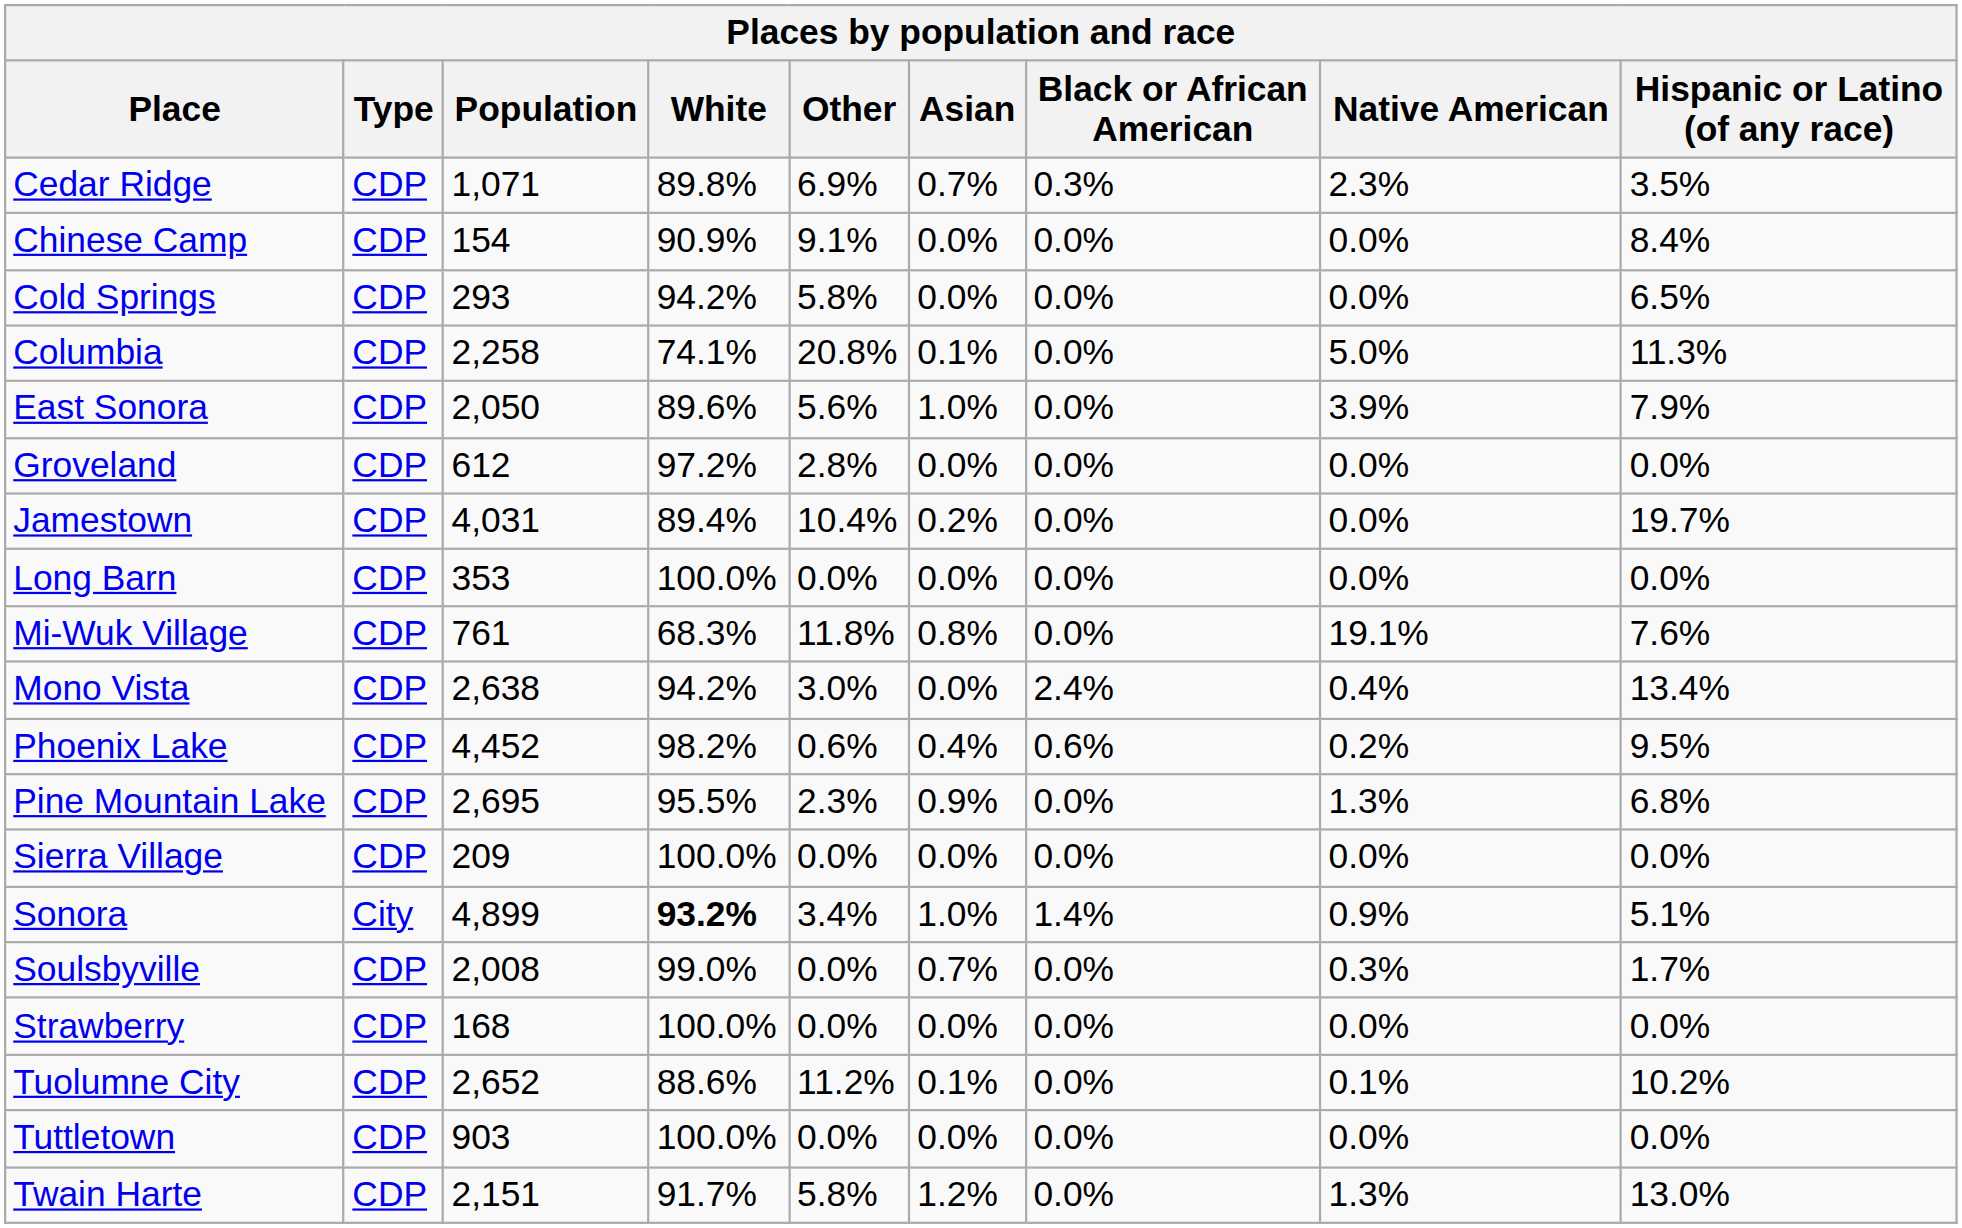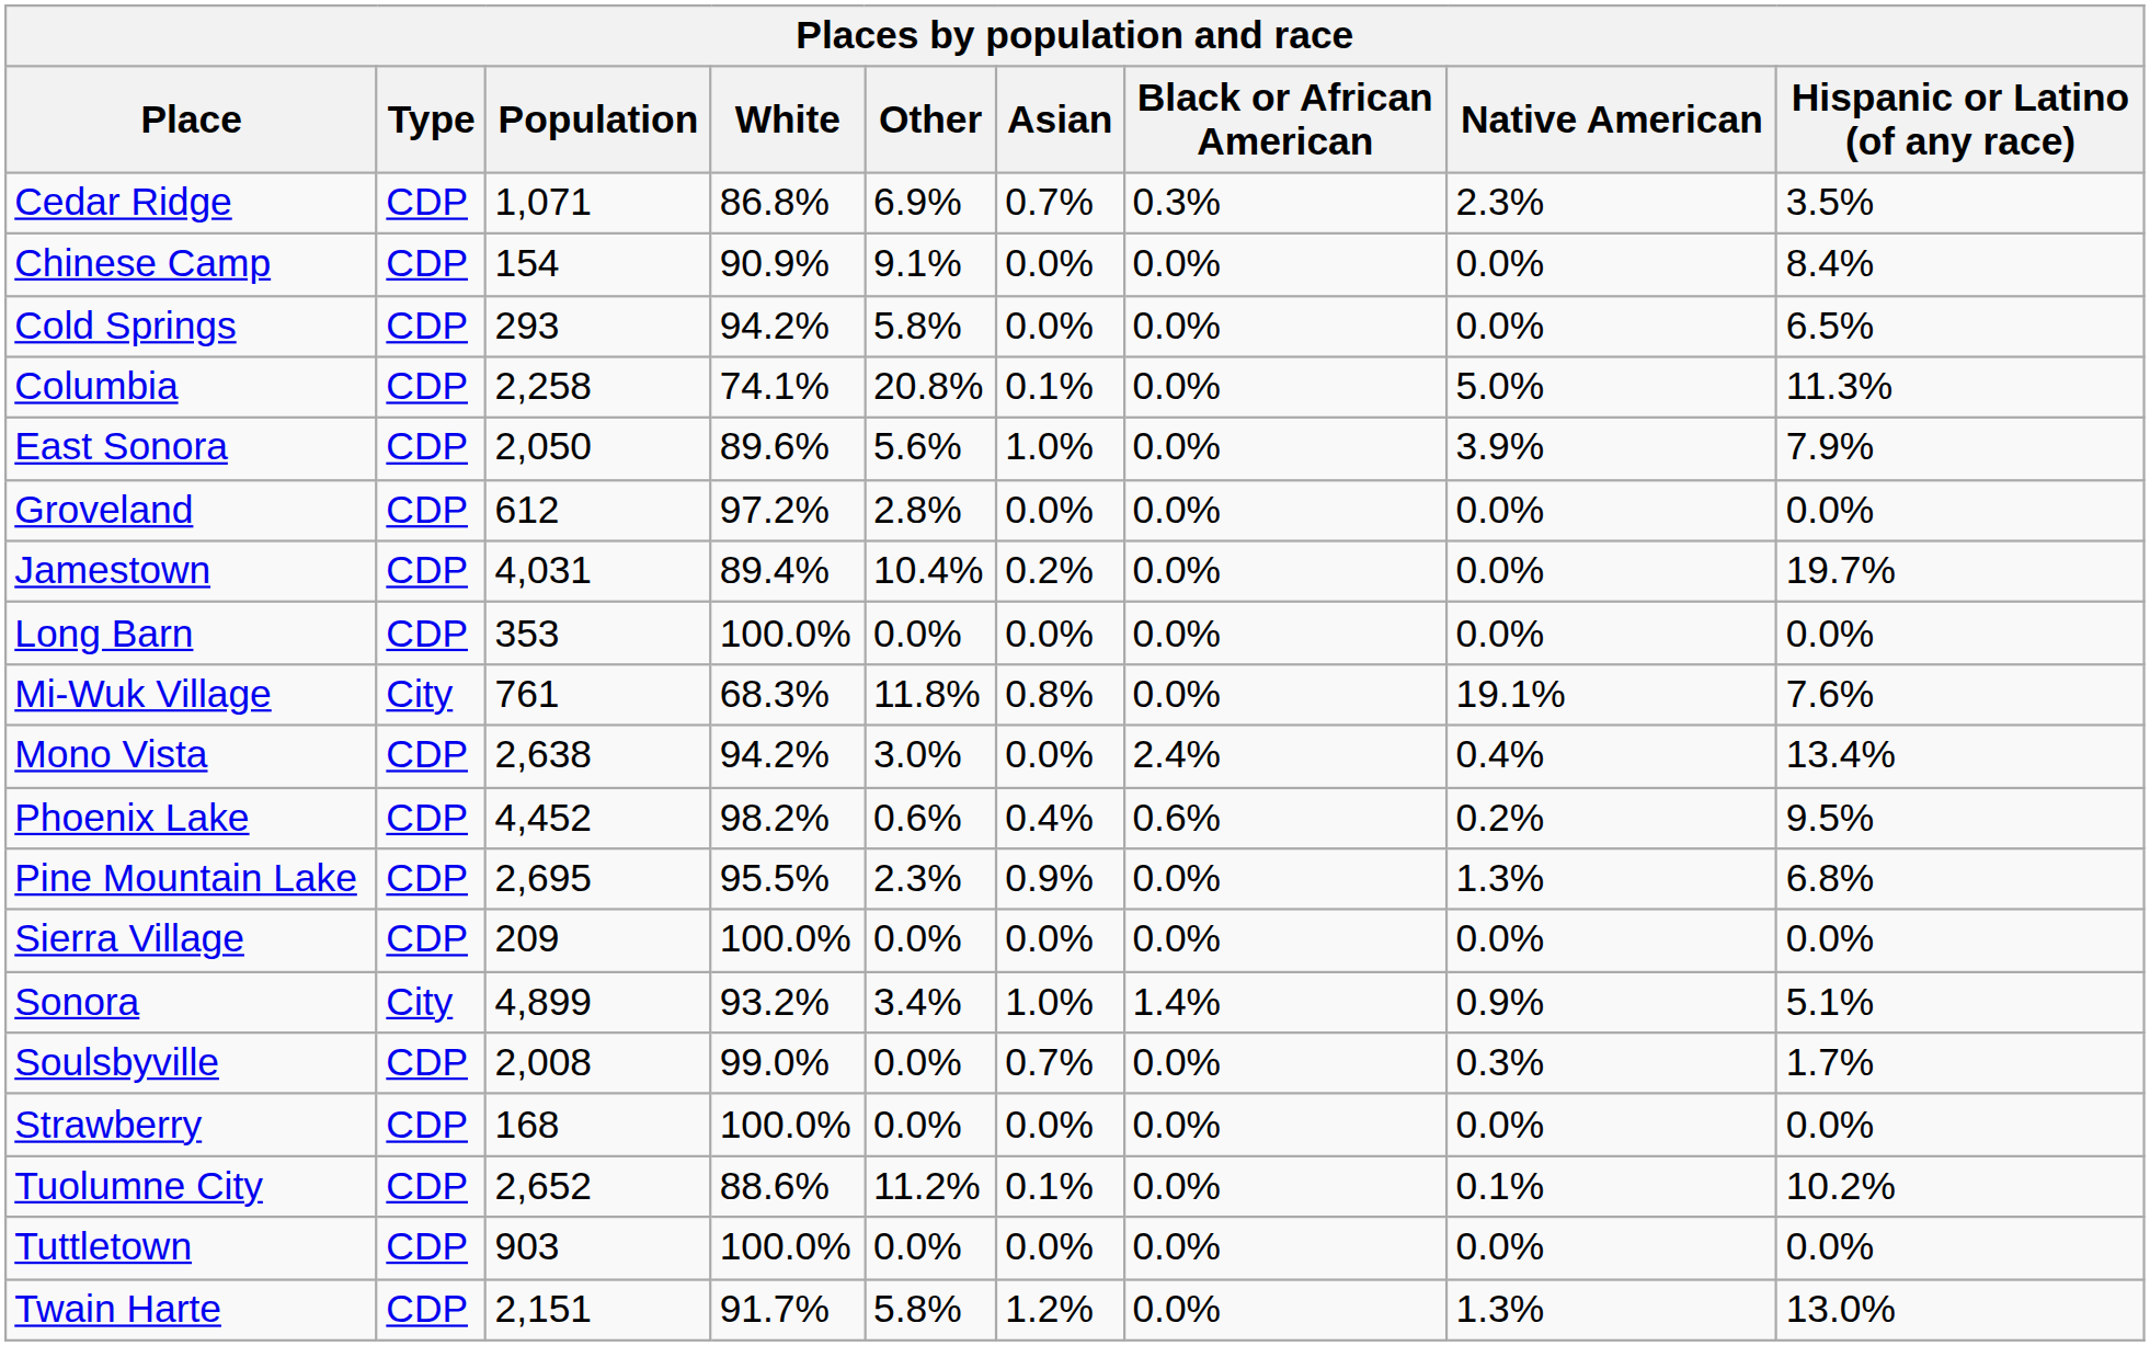 <table class="wikitable collapsible collapsed sortable" style="width: 100%;">
 <tr>
 <th colspan=9>Places by population and race</th>
 </tr>
 <tr>
 <th>Place</th>
 <th>Type</th>
 <th data-sort-type="number">Population</th>
 <th data-sort-type="number">White</th>
 <th data-sort-type="number">Other<br></th>
 <th data-sort-type="number">Asian</th>
 <th data-sort-type="number">Black or African<br>American</th>
 <th data-sort-type="number">Native American<br></th>
 <th data-sort-type="number">Hispanic or Latino<br>(of any race)</th>
 </tr>
 <tr>
 <td><a href='#'>Cedar Ridge</a></td>
 <td><a href='#'>CDP</a></td>
 <td>1,071</td>
-<td>89.8%</td>
+<td>86.8%</td>
 <td>6.9%</td>
 <td>0.7%</td>
 <td>0.3%</td>
 <td>2.3%</td>
 <td>3.5%</td>
 </tr>
 <tr>
 <td><a href='#'>Chinese Camp</a></td>
 <td><a href='#'>CDP</a></td>
 <td>154</td>
 <td>90.9%</td>
 <td>9.1%</td>
 <td>0.0%</td>
 <td>0.0%</td>
 <td>0.0%</td>
 <td>8.4%</td>
 </tr>
 <tr>
 <td><a href='#'>Cold Springs</a></td>
 <td><a href='#'>CDP</a></td>
 <td>293</td>
 <td>94.2%</td>
 <td>5.8%</td>
 <td>0.0%</td>
 <td>0.0%</td>
 <td>0.0%</td>
 <td>6.5%</td>
 </tr>
 <tr>
 <td><a href='#'>Columbia</a></td>
 <td><a href='#'>CDP</a></td>
 <td>2,258</td>
 <td>74.1%</td>
 <td>20.8%</td>
 <td>0.1%</td>
 <td>0.0%</td>
 <td>5.0%</td>
 <td>11.3%</td>
 </tr>
 <tr>
 <td><a href='#'>East Sonora</a></td>
 <td><a href='#'>CDP</a></td>
 <td>2,050</td>
 <td>89.6%</td>
 <td>5.6%</td>
 <td>1.0%</td>
 <td>0.0%</td>
 <td>3.9%</td>
 <td>7.9%</td>
 </tr>
 <tr>
 <td><a href='#'>Groveland</a></td>
 <td><a href='#'>CDP</a></td>
 <td>612</td>
 <td>97.2%</td>
 <td>2.8%</td>
 <td>0.0%</td>
 <td>0.0%</td>
 <td>0.0%</td>
 <td>0.0%</td>
 </tr>
 <tr>
 <td><a href='#'>Jamestown</a></td>
 <td><a href='#'>CDP</a></td>
 <td>4,031</td>
 <td>89.4%</td>
 <td>10.4%</td>
 <td>0.2%</td>
 <td>0.0%</td>
 <td>0.0%</td>
 <td>19.7%</td>
 </tr>
 <tr>
 <td><a href='#'>Long Barn</a></td>
 <td><a href='#'>CDP</a></td>
 <td>353</td>
 <td>100.0%</td>
 <td>0.0%</td>
 <td>0.0%</td>
 <td>0.0%</td>
 <td>0.0%</td>
 <td>0.0%</td>
 </tr>
 <tr>
 <td><a href='#'>Mi-Wuk Village</a></td>
-<td><a href='#'>CDP</a></td>
+<td><a href='#'>City</a></td>
 <td>761</td>
 <td>68.3%</td>
 <td>11.8%</td>
 <td>0.8%</td>
 <td>0.0%</td>
 <td>19.1%</td>
 <td>7.6%</td>
 </tr>
 <tr>
 <td><a href='#'>Mono Vista</a></td>
 <td><a href='#'>CDP</a></td>
 <td>2,638</td>
 <td>94.2%</td>
 <td>3.0%</td>
 <td>0.0%</td>
 <td>2.4%</td>
 <td>0.4%</td>
 <td>13.4%</td>
 </tr>
 <tr>
 <td><a href='#'>Phoenix Lake</a></td>
 <td><a href='#'>CDP</a></td>
 <td>4,452</td>
 <td>98.2%</td>
 <td>0.6%</td>
 <td>0.4%</td>
 <td>0.6%</td>
 <td>0.2%</td>
 <td>9.5%</td>
 </tr>
 <tr>
 <td><a href='#'>Pine Mountain Lake</a></td>
 <td><a href='#'>CDP</a></td>
 <td>2,695</td>
 <td>95.5%</td>
 <td>2.3%</td>
 <td>0.9%</td>
 <td>0.0%</td>
 <td>1.3%</td>
 <td>6.8%</td>
 </tr>
 <tr>
 <td><a href='#'>Sierra Village</a></td>
 <td><a href='#'>CDP</a></td>
 <td>209</td>
 <td>100.0%</td>
 <td>0.0%</td>
 <td>0.0%</td>
 <td>0.0%</td>
 <td>0.0%</td>
 <td>0.0%</td>
 </tr>
 <tr>
 <td><a href='#'>Sonora</a></td>
 <td><a href='#'>City</a></td>
 <td>4,899</td>
-<td><strong>93.2%</strong></td>
+<td>93.2%</td>
 <td>3.4%</td>
 <td>1.0%</td>
 <td>1.4%</td>
 <td>0.9%</td>
 <td>5.1%</td>
 </tr>
 <tr>
 <td><a href='#'>Soulsbyville</a></td>
 <td><a href='#'>CDP</a></td>
 <td>2,008</td>
 <td>99.0%</td>
 <td>0.0%</td>
 <td>0.7%</td>
 <td>0.0%</td>
 <td>0.3%</td>
 <td>1.7%</td>
 </tr>
 <tr>
 <td><a href='#'>Strawberry</a></td>
 <td><a href='#'>CDP</a></td>
 <td>168</td>
 <td>100.0%</td>
 <td>0.0%</td>
 <td>0.0%</td>
 <td>0.0%</td>
 <td>0.0%</td>
 <td>0.0%</td>
 </tr>
 <tr>
 <td><a href='#'>Tuolumne City</a></td>
 <td><a href='#'>CDP</a></td>
 <td>2,652</td>
 <td>88.6%</td>
 <td>11.2%</td>
 <td>0.1%</td>
 <td>0.0%</td>
 <td>0.1%</td>
 <td>10.2%</td>
 </tr>
 <tr>
 <td><a href='#'>Tuttletown</a></td>
 <td><a href='#'>CDP</a></td>
 <td>903</td>
 <td>100.0%</td>
 <td>0.0%</td>
 <td>0.0%</td>
 <td>0.0%</td>
 <td>0.0%</td>
 <td>0.0%</td>
 </tr>
 <tr>
 <td><a href='#'>Twain Harte</a></td>
 <td><a href='#'>CDP</a></td>
 <td>2,151</td>
 <td>91.7%</td>
 <td>5.8%</td>
 <td>1.2%</td>
 <td>0.0%</td>
 <td>1.3%</td>
 <td>13.0%</td>
 </tr>
 </table>
